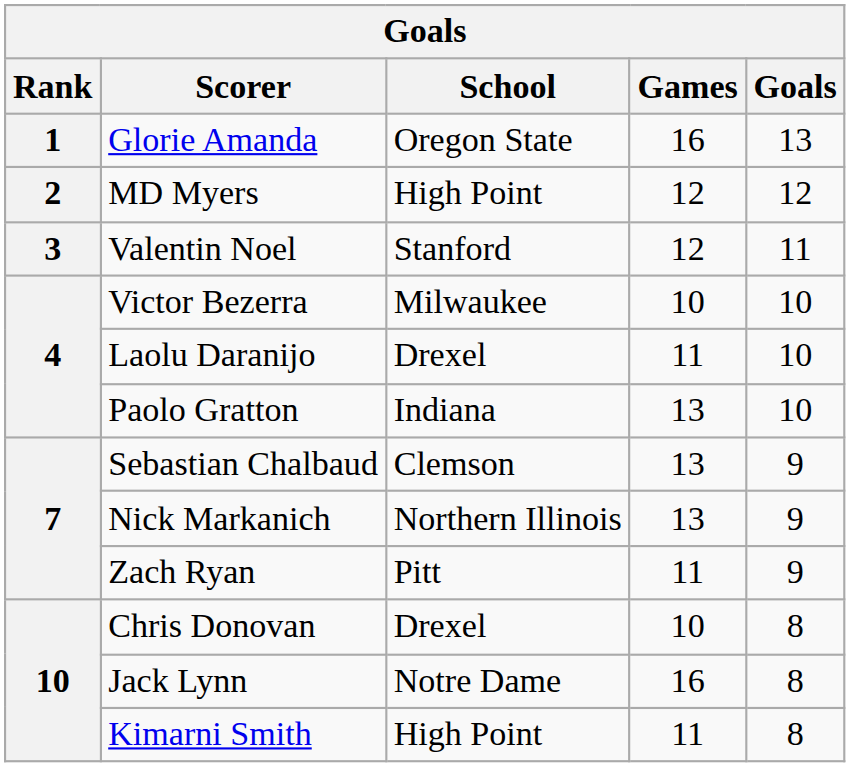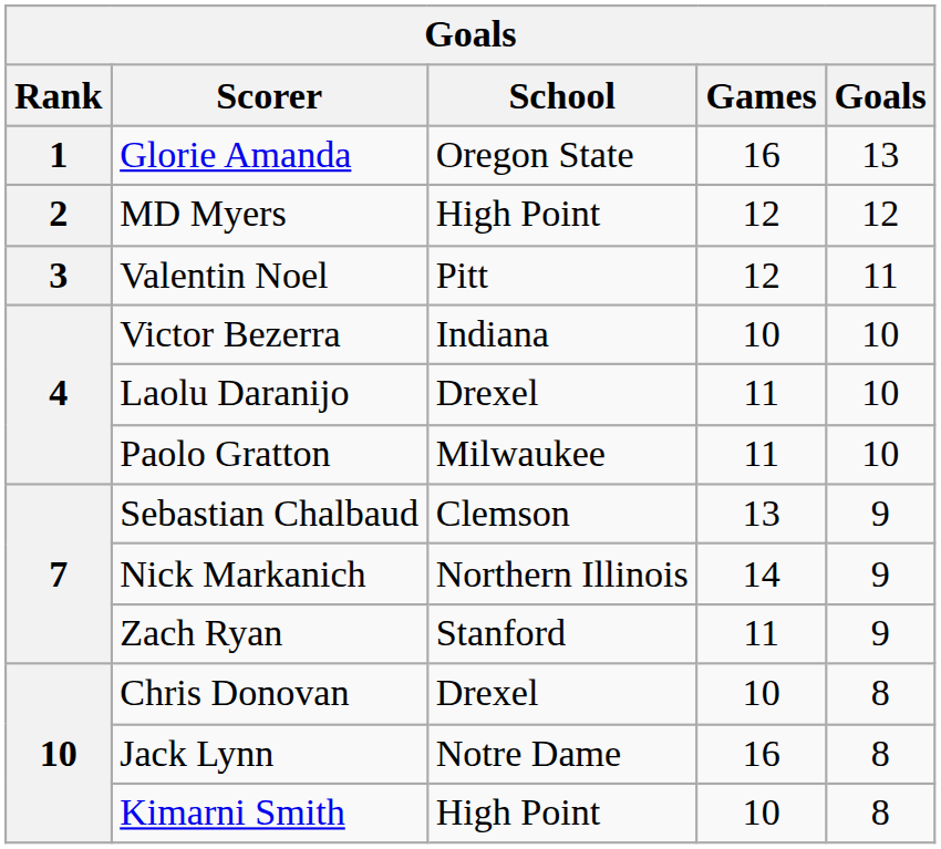 <table class="wikitable">
 <tr>
 <th colspan=5>Goals</th>
 </tr>
 <tr>
 <th>Rank</th>
 <th>Scorer</th>
 <th>School</th>
 <th>Games</th>
 <th>Goals</th>
 </tr>
 <tr>
 <th>1</th>
 <td><a href='#'>Glorie Amanda</a></td>
 <td>Oregon State</td>
 <td style="text-align:center;">16</td>
 <td style="text-align:center;">13</td>
 </tr>
 <tr>
 <th>2</th>
 <td>MD Myers</td>
 <td>High Point</td>
 <td style="text-align:center;">12</td>
 <td style="text-align:center;">12</td>
 </tr>
 <tr>
 <th>3</th>
 <td>Valentin Noel</td>
-<td>Stanford</td>
+<td>Pitt</td>
 <td style="text-align:center;">12</td>
 <td style="text-align:center;">11</td>
 </tr>
 <tr>
 <th rowspan="3">4</th>
 <td>Victor Bezerra</td>
-<td>Milwaukee</td>
+<td>Indiana</td>
 <td style="text-align:center;">10</td>
 <td style="text-align:center;">10</td>
 </tr>
 <tr>
 <td>Laolu Daranijo</td>
 <td>Drexel</td>
 <td style="text-align:center;">11</td>
 <td style="text-align:center;">10</td>
 </tr>
 <tr>
 <td>Paolo Gratton</td>
-<td>Indiana</td>
-<td style="text-align:center;">13</td>
+<td>Milwaukee</td>
+<td style="text-align:center;">11</td>
 <td style="text-align:center;">10</td>
 </tr>
 <tr>
 <th rowspan="3">7</th>
 <td>Sebastian Chalbaud</td>
 <td>Clemson</td>
 <td style="text-align:center;">13</td>
 <td style="text-align:center;">9</td>
 </tr>
 <tr>
 <td>Nick Markanich</td>
 <td>Northern Illinois</td>
-<td style="text-align:center;">13</td>
+<td style="text-align:center;">14</td>
 <td style="text-align:center;">9</td>
 </tr>
 <tr>
 <td>Zach Ryan</td>
-<td>Pitt</td>
+<td>Stanford</td>
 <td style="text-align:center;">11</td>
 <td style="text-align:center;">9</td>
 </tr>
 <tr>
 <th rowspan="3">10</th>
 <td>Chris Donovan</td>
 <td>Drexel</td>
 <td style="text-align:center;">10</td>
 <td style="text-align:center;">8</td>
 </tr>
 <tr>
 <td>Jack Lynn</td>
 <td>Notre Dame</td>
 <td style="text-align:center;">16</td>
 <td style="text-align:center;">8</td>
 </tr>
 <tr>
 <td><a href='#'>Kimarni Smith</a></td>
 <td>High Point</td>
-<td style="text-align:center;">11</td>
+<td style="text-align:center;">10</td>
 <td style="text-align:center;">8</td>
 </tr>
 </table>
